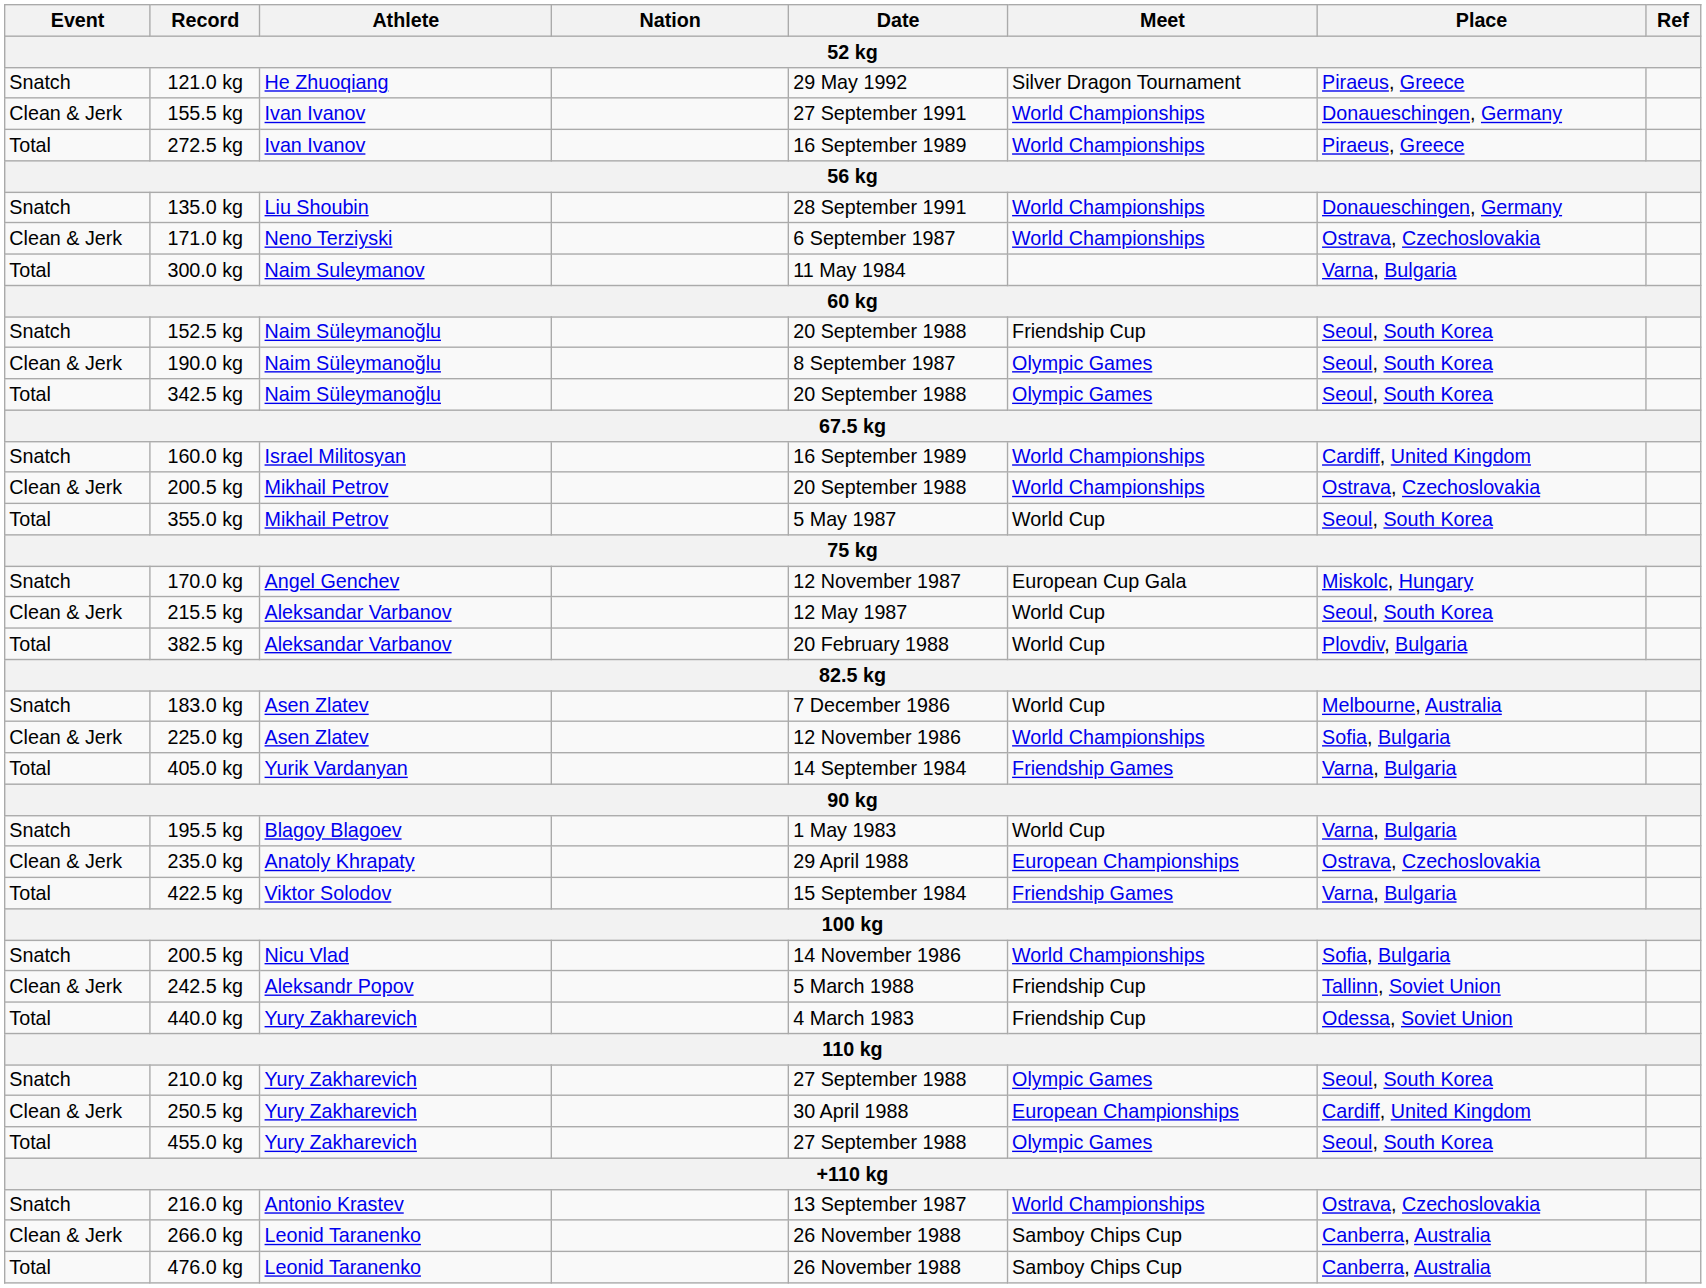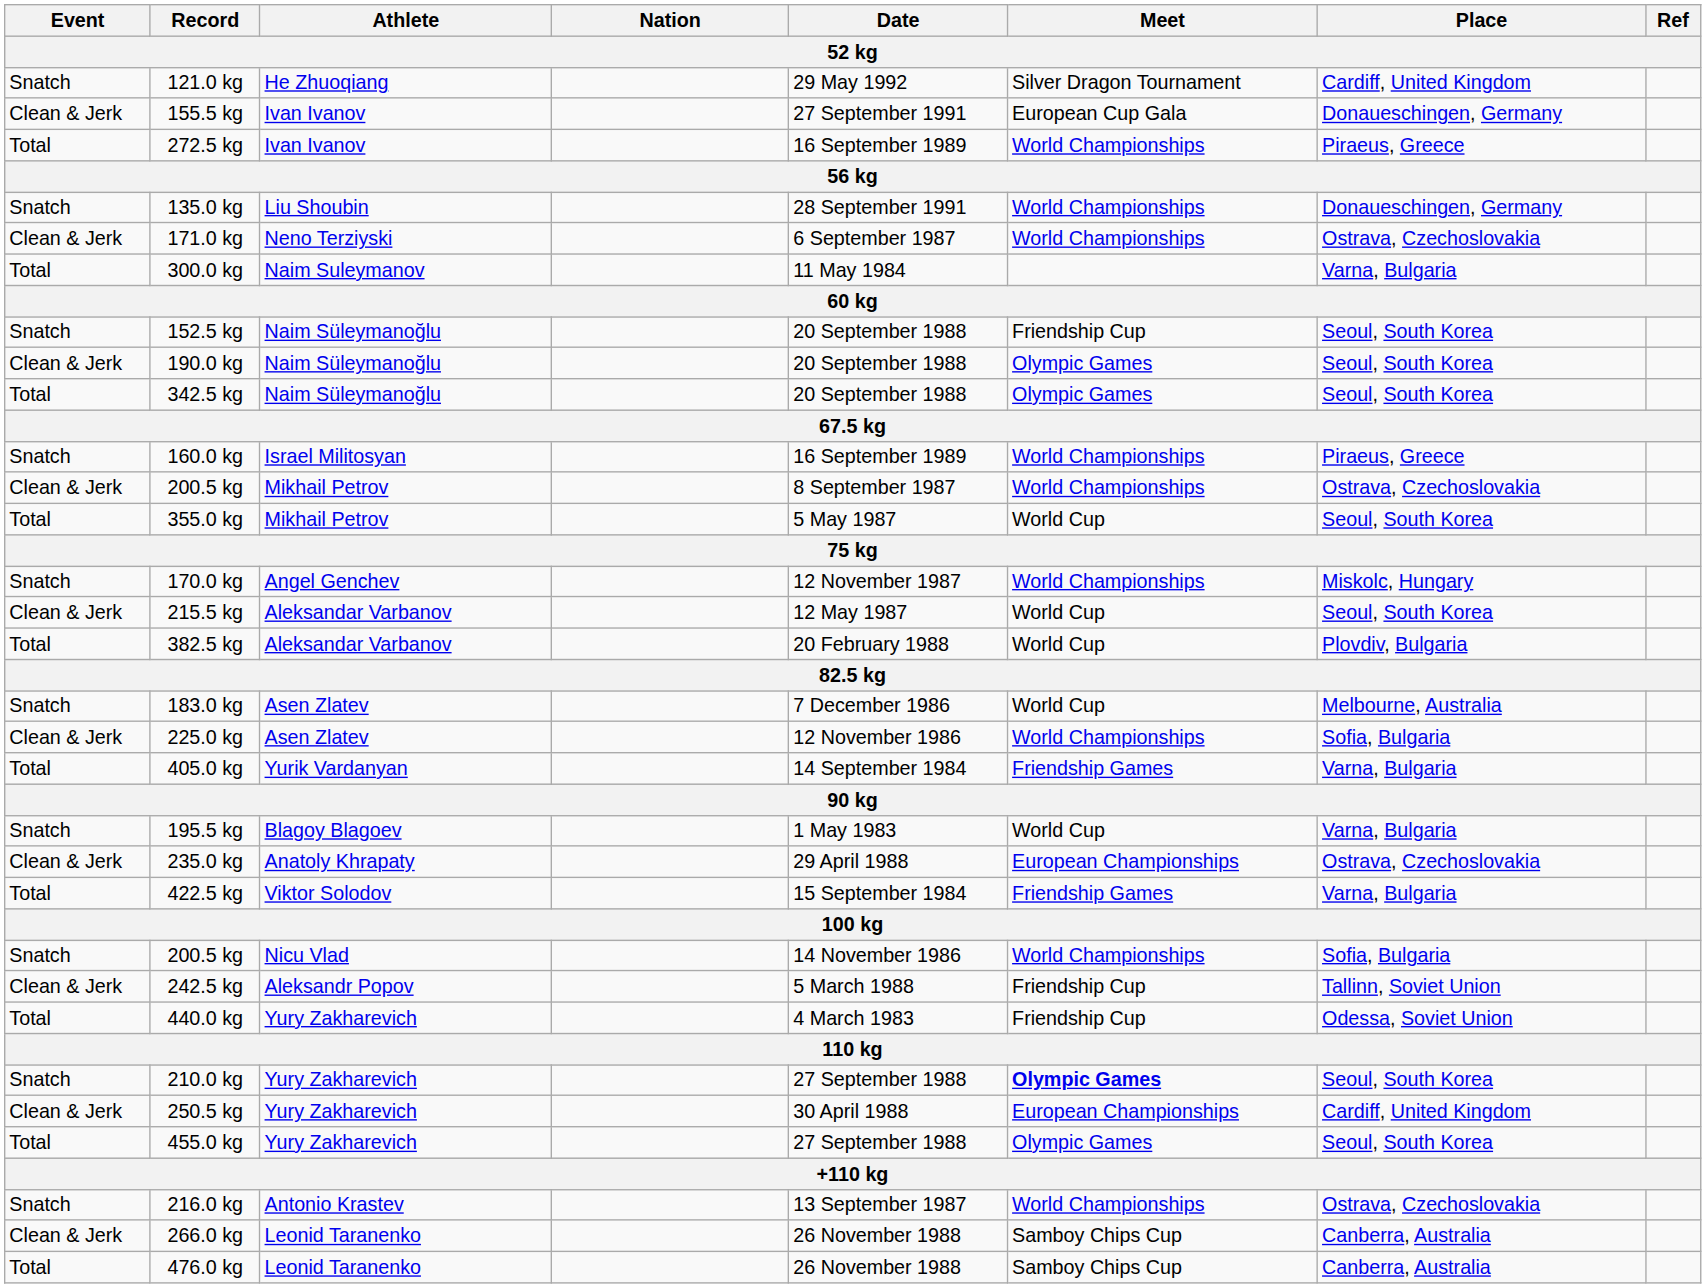 <table class="wikitable" style="font-size:90%; width: 98%;">
 <tr>
 <th width=8%>Event</th>
 <th width=6%>Record</th>
 <th width=16%>Athlete</th>
 <th width=13%>Nation</th>
 <th width=12%>Date</th>
 <th width=17%>Meet</th>
 <th width=18%>Place</th>
 <th width=3%>Ref</th>
 </tr>
 <tr bgcolor="#DDDDDD">
 <th colspan="8">52 kg</th>
 </tr>
 <tr>
 <td>Snatch</td>
 <td align=center>121.0 kg</td>
 <td><a href='#'>He Zhuoqiang</a></td>
 <td></td>
 <td>29 May 1992</td>
 <td>Silver Dragon Tournament</td>
-<td> <a href='#'>Piraeus</a>, <a href='#'>Greece</a></td>
+<td> <a href='#'>Cardiff</a>, <a href='#'>United Kingdom</a></td>
 <td></td>
 </tr>
 <tr>
 <td>Clean & Jerk</td>
 <td align=center>155.5 kg</td>
 <td><a href='#'>Ivan Ivanov</a></td>
 <td></td>
 <td>27 September 1991</td>
-<td><a href='#'>World Championships</a></td>
+<td>European Cup Gala</td>
 <td> <a href='#'>Donaueschingen</a>, <a href='#'>Germany</a></td>
 <td></td>
 </tr>
 <tr>
 <td>Total</td>
 <td align=center>272.5 kg</td>
 <td><a href='#'>Ivan Ivanov</a></td>
 <td></td>
 <td>16 September 1989</td>
 <td><a href='#'>World Championships</a></td>
 <td> <a href='#'>Piraeus</a>, <a href='#'>Greece</a></td>
 <td></td>
 </tr>
 <tr bgcolor="#DDDDDD">
 <th colspan="8">56 kg</th>
 </tr>
 <tr>
 <td>Snatch</td>
 <td align=center>135.0 kg</td>
 <td><a href='#'>Liu Shoubin</a></td>
 <td></td>
 <td>28 September 1991</td>
 <td><a href='#'>World Championships</a></td>
 <td> <a href='#'>Donaueschingen</a>, <a href='#'>Germany</a></td>
 <td></td>
 </tr>
 <tr>
 <td>Clean & Jerk</td>
 <td align=center>171.0 kg</td>
 <td><a href='#'>Neno Terziyski</a></td>
 <td></td>
 <td>6 September 1987</td>
 <td><a href='#'>World Championships</a></td>
 <td> <a href='#'>Ostrava</a>, <a href='#'>Czechoslovakia</a></td>
 <td></td>
 </tr>
 <tr>
 <td>Total</td>
 <td align=center>300.0 kg</td>
 <td><a href='#'>Naim Suleymanov</a></td>
 <td></td>
 <td>11 May 1984</td>
 <td></td>
 <td> <a href='#'>Varna</a>, <a href='#'>Bulgaria</a></td>
 <td></td>
 </tr>
 <tr bgcolor="#DDDDDD">
 <th colspan="8">60 kg</th>
 </tr>
 <tr>
 <td>Snatch</td>
 <td align=center>152.5 kg</td>
 <td><a href='#'>Naim Süleymanoğlu</a></td>
 <td></td>
 <td>20 September 1988</td>
 <td>Friendship Cup</td>
 <td> <a href='#'>Seoul</a>, <a href='#'>South Korea</a></td>
 <td></td>
 </tr>
 <tr>
 <td>Clean & Jerk</td>
 <td align=center>190.0 kg</td>
 <td><a href='#'>Naim Süleymanoğlu</a></td>
 <td></td>
-<td>8 September 1987</td>
+<td>20 September 1988</td>
 <td><a href='#'>Olympic Games</a></td>
 <td> <a href='#'>Seoul</a>, <a href='#'>South Korea</a></td>
 <td></td>
 </tr>
 <tr>
 <td>Total</td>
 <td align=center>342.5 kg</td>
 <td><a href='#'>Naim Süleymanoğlu</a></td>
 <td></td>
 <td>20 September 1988</td>
 <td><a href='#'>Olympic Games</a></td>
 <td> <a href='#'>Seoul</a>, <a href='#'>South Korea</a></td>
 <td></td>
 </tr>
 <tr bgcolor="#DDDDDD">
 <th colspan="8">67.5 kg</th>
 </tr>
 <tr>
 <td>Snatch</td>
 <td align=center>160.0 kg</td>
 <td><a href='#'>Israel Militosyan</a></td>
 <td></td>
 <td>16 September 1989</td>
 <td><a href='#'>World Championships</a></td>
-<td> <a href='#'>Cardiff</a>, <a href='#'>United Kingdom</a></td>
+<td> <a href='#'>Piraeus</a>, <a href='#'>Greece</a></td>
 <td></td>
 </tr>
 <tr>
 <td>Clean & Jerk</td>
 <td align=center>200.5 kg</td>
 <td><a href='#'>Mikhail Petrov</a></td>
 <td></td>
-<td>20 September 1988</td>
+<td>8 September 1987</td>
 <td><a href='#'>World Championships</a></td>
 <td> <a href='#'>Ostrava</a>, <a href='#'>Czechoslovakia</a></td>
 </tr>
 <tr>
 <td>Total</td>
 <td align=center>355.0 kg</td>
 <td><a href='#'>Mikhail Petrov</a></td>
 <td></td>
 <td>5 May 1987</td>
 <td>World Cup</td>
 <td> <a href='#'>Seoul</a>, <a href='#'>South Korea</a></td>
 <td></td>
 </tr>
 <tr bgcolor="#DDDDDD">
 <th colspan="8">75 kg</th>
 </tr>
 <tr>
 <td>Snatch</td>
 <td align=center>170.0 kg</td>
 <td><a href='#'>Angel Genchev</a></td>
 <td></td>
 <td>12 November 1987</td>
-<td>European Cup Gala</td>
+<td><a href='#'>World Championships</a></td>
 <td> <a href='#'>Miskolc</a>, <a href='#'>Hungary</a></td>
 <td></td>
 </tr>
 <tr>
 <td>Clean & Jerk</td>
 <td align=center>215.5 kg</td>
 <td><a href='#'>Aleksandar Varbanov</a></td>
 <td></td>
 <td>12 May 1987</td>
 <td>World Cup</td>
 <td> <a href='#'>Seoul</a>, <a href='#'>South Korea</a></td>
 <td></td>
 </tr>
 <tr>
 <td>Total</td>
 <td align=center>382.5 kg</td>
 <td><a href='#'>Aleksandar Varbanov</a></td>
 <td></td>
 <td>20 February 1988</td>
 <td>World Cup</td>
 <td> <a href='#'>Plovdiv</a>, <a href='#'>Bulgaria</a></td>
 <td></td>
 </tr>
 <tr bgcolor="#DDDDDD">
 <th colspan="8">82.5 kg</th>
 </tr>
 <tr>
 <td>Snatch</td>
 <td align=center>183.0 kg</td>
 <td><a href='#'>Asen Zlatev</a></td>
 <td></td>
 <td>7 December 1986</td>
 <td>World Cup</td>
 <td> <a href='#'>Melbourne</a>, <a href='#'>Australia</a></td>
 <td></td>
 </tr>
 <tr>
 <td>Clean & Jerk</td>
 <td align=center>225.0 kg</td>
 <td><a href='#'>Asen Zlatev</a></td>
 <td></td>
 <td>12 November 1986</td>
 <td><a href='#'>World Championships</a></td>
 <td> <a href='#'>Sofia</a>, <a href='#'>Bulgaria</a></td>
 <td></td>
 </tr>
 <tr>
 <td>Total</td>
 <td align=center>405.0 kg</td>
 <td><a href='#'>Yurik Vardanyan</a></td>
 <td></td>
 <td>14 September 1984</td>
 <td><a href='#'>Friendship Games</a></td>
 <td> <a href='#'>Varna</a>, <a href='#'>Bulgaria</a></td>
 <td></td>
 </tr>
 <tr bgcolor="#DDDDDD">
 <th colspan="8">90 kg</th>
 </tr>
 <tr>
 <td>Snatch</td>
 <td align=center>195.5 kg</td>
 <td><a href='#'>Blagoy Blagoev</a></td>
 <td></td>
 <td>1 May 1983</td>
 <td>World Cup</td>
 <td> <a href='#'>Varna</a>, <a href='#'>Bulgaria</a></td>
 <td></td>
 </tr>
 <tr>
 <td>Clean & Jerk</td>
 <td align=center>235.0 kg</td>
 <td><a href='#'>Anatoly Khrapaty</a></td>
 <td></td>
 <td>29 April 1988</td>
 <td><a href='#'>European Championships</a></td>
 <td> <a href='#'>Ostrava</a>, <a href='#'>Czechoslovakia</a></td>
 <td></td>
 </tr>
 <tr>
 <td>Total</td>
 <td align=center>422.5 kg</td>
 <td><a href='#'>Viktor Solodov</a></td>
 <td></td>
 <td>15 September 1984</td>
 <td><a href='#'>Friendship Games</a></td>
 <td> <a href='#'>Varna</a>, <a href='#'>Bulgaria</a></td>
 <td></td>
 </tr>
 <tr bgcolor="#DDDDDD">
 <th colspan="8">100 kg</th>
 </tr>
 <tr>
 <td>Snatch</td>
 <td align=center>200.5 kg</td>
 <td><a href='#'>Nicu Vlad</a></td>
 <td></td>
 <td>14 November 1986</td>
 <td><a href='#'>World Championships</a></td>
 <td> <a href='#'>Sofia</a>, <a href='#'>Bulgaria</a></td>
 <td></td>
 </tr>
 <tr>
 <td>Clean & Jerk</td>
 <td align=center>242.5 kg</td>
 <td><a href='#'>Aleksandr Popov</a></td>
 <td></td>
 <td>5 March 1988</td>
 <td>Friendship Cup</td>
 <td> <a href='#'>Tallinn</a>, <a href='#'>Soviet Union</a></td>
 <td></td>
 </tr>
 <tr>
 <td>Total</td>
 <td align=center>440.0 kg</td>
 <td><a href='#'>Yury Zakharevich</a></td>
 <td></td>
 <td>4 March 1983</td>
 <td>Friendship Cup</td>
 <td> <a href='#'>Odessa</a>, <a href='#'>Soviet Union</a></td>
 <td></td>
 </tr>
 <tr bgcolor="#DDDDDD">
 <th colspan="8">110 kg</th>
 </tr>
 <tr>
 <td>Snatch</td>
 <td align=center>210.0 kg</td>
 <td><a href='#'>Yury Zakharevich</a></td>
 <td></td>
 <td>27 September 1988</td>
-<td><a href='#'>Olympic Games</a></td>
+<td><strong><a href='#'>Olympic Games</a></strong></td>
 <td> <a href='#'>Seoul</a>, <a href='#'>South Korea</a></td>
 <td></td>
 </tr>
 <tr>
 <td>Clean & Jerk</td>
 <td align=center>250.5 kg</td>
 <td><a href='#'>Yury Zakharevich</a></td>
 <td></td>
 <td>30 April 1988</td>
 <td><a href='#'>European Championships</a></td>
 <td> <a href='#'>Cardiff</a>, <a href='#'>United Kingdom</a></td>
 <td></td>
 </tr>
 <tr>
 <td>Total</td>
 <td align=center>455.0 kg</td>
 <td><a href='#'>Yury Zakharevich</a></td>
 <td></td>
 <td>27 September 1988</td>
 <td><a href='#'>Olympic Games</a></td>
 <td> <a href='#'>Seoul</a>, <a href='#'>South Korea</a></td>
 <td></td>
 </tr>
 <tr bgcolor="#DDDDDD">
 <th colspan="8">+110 kg</th>
 </tr>
 <tr>
 <td>Snatch</td>
 <td align=center>216.0 kg</td>
 <td><a href='#'>Antonio Krastev</a></td>
 <td></td>
 <td>13 September 1987</td>
 <td><a href='#'>World Championships</a></td>
 <td> <a href='#'>Ostrava</a>, <a href='#'>Czechoslovakia</a></td>
 <td></td>
 </tr>
 <tr>
 <td>Clean & Jerk</td>
 <td align=center>266.0 kg</td>
 <td><a href='#'>Leonid Taranenko</a></td>
 <td></td>
 <td>26 November 1988</td>
 <td>Samboy Chips Cup</td>
 <td> <a href='#'>Canberra</a>, <a href='#'>Australia</a></td>
 <td></td>
 </tr>
 <tr>
 <td>Total</td>
 <td align=center>476.0 kg</td>
 <td><a href='#'>Leonid Taranenko</a></td>
 <td></td>
 <td>26 November 1988</td>
 <td>Samboy Chips Cup</td>
 <td> <a href='#'>Canberra</a>, <a href='#'>Australia</a></td>
 <td></td>
 </tr>
 </table>
